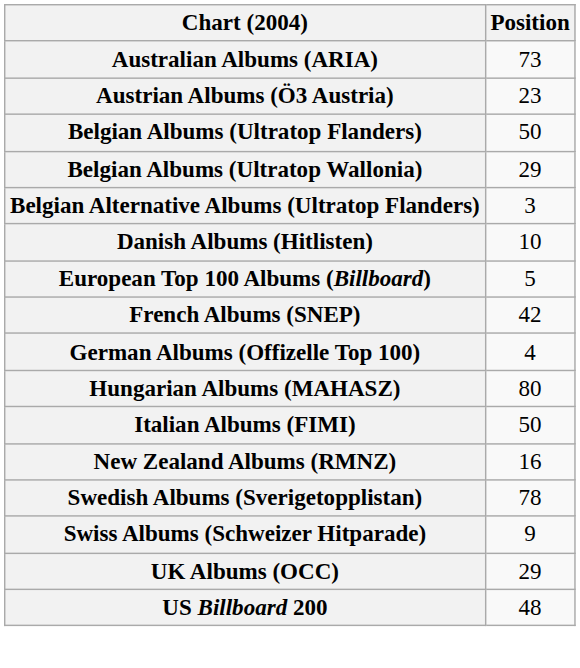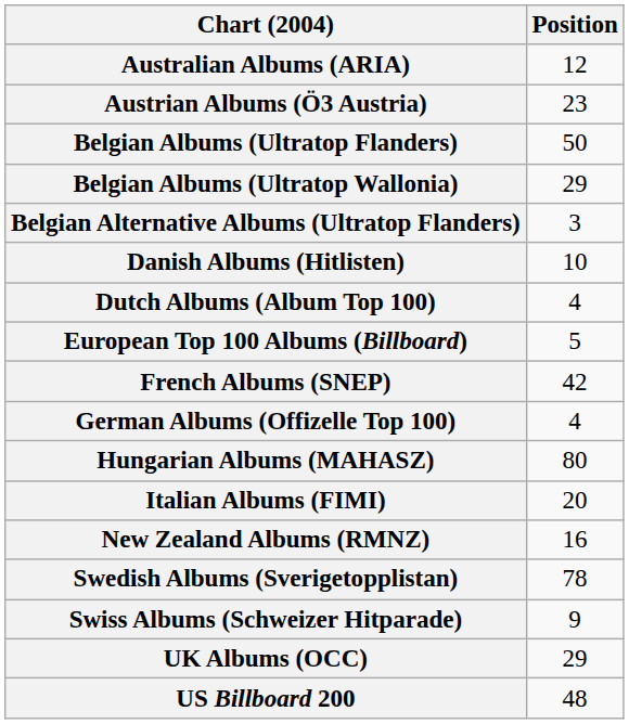 <table class="wikitable sortable plainrowheaders" style="text-align:center;">
 <tr>
 <th scope="col">Chart (2004)</th>
 <th scope="col">Position</th>
 </tr>
 <tr>
 <th scope="row">Australian Albums (ARIA)</th>
-<td>73</td>
+<td>12</td>
 </tr>
 <tr>
 <th scope="row">Austrian Albums (Ö3 Austria)</th>
 <td>23</td>
 </tr>
 <tr>
 <th scope="row">Belgian Albums (Ultratop Flanders)</th>
 <td>50</td>
 </tr>
 <tr>
 <th scope="row">Belgian Albums (Ultratop Wallonia)</th>
 <td>29</td>
 </tr>
 <tr>
 <th scope="row">Belgian Alternative Albums (Ultratop Flanders)</th>
 <td>3</td>
 </tr>
 <tr>
 <th scope="row">Danish Albums (Hitlisten)</th>
 <td>10</td>
 </tr>
 <tr>
+<th scope="row">Dutch Albums (Album Top 100)</th>
+<td>4</td>
+</tr>
+<tr>
 <th scope="row">European Top 100 Albums (<em>Billboard</em>)</th>
 <td>5</td>
 </tr>
 <tr>
 <th scope="row">French Albums (SNEP)</th>
 <td>42</td>
 </tr>
 <tr>
 <th scope="row">German Albums (Offizelle Top 100)</th>
 <td>4</td>
 </tr>
 <tr>
 <th scope="row">Hungarian Albums (MAHASZ)</th>
 <td>80</td>
 </tr>
 <tr>
 <th scope="row">Italian Albums (FIMI)</th>
-<td>50</td>
+<td>20</td>
 </tr>
 <tr>
 <th scope="row">New Zealand Albums (RMNZ)</th>
 <td>16</td>
 </tr>
 <tr>
 <th scope="row">Swedish Albums (Sverigetopplistan)</th>
 <td>78</td>
 </tr>
 <tr>
 <th scope="row">Swiss Albums (Schweizer Hitparade)</th>
 <td>9</td>
 </tr>
 <tr>
 <th scope="row">UK Albums (OCC)</th>
 <td>29</td>
 </tr>
 <tr>
 <th scope="row">US <em>Billboard</em> 200</th>
 <td>48</td>
 </tr>
 </table>
